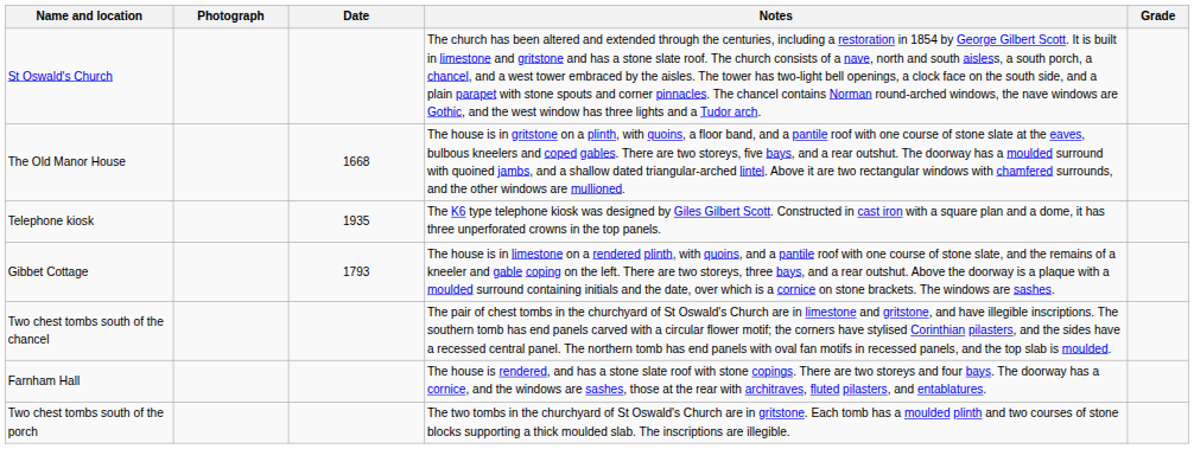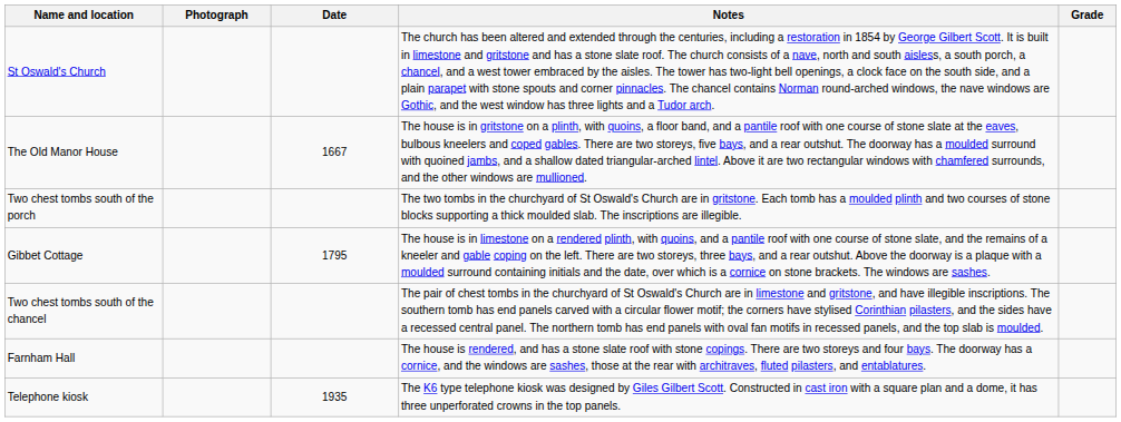 <table class="wikitable sortable plainrowheaders" style="width:100%; border:0px; text-align:left; line-height:150%">
 <tr>
 <th scope="col"  style="width:150px">Name and location</th>
 <th scope="col"  style="width:100px" class="unsortable">Photograph</th>
 <th scope="col"  style="width:120px">Date</th>
 <th scope="col"  style="width:650px" class="unsortable">Notes</th>
 <th scope="col"  style="width:50px">Grade</th>
 </tr>
 <tr>
 <td><a href='#'>St Oswald's Church</a><br><small></small></td>
 <td></td>
 <td align="center"></td>
 <td>The church has been altered and extended through the centuries, including a <a href='#'>restoration</a> in 1854 by <a href='#'>George Gilbert Scott</a>.  It is built in <a href='#'>limestone</a> and <a href='#'>gritstone</a> and has a stone slate roof.  The church consists of a <a href='#'>nave</a>, north and south <a href='#'>aisles</a>s, a south porch, a <a href='#'>chancel</a>, and a west tower embraced by the aisles.  The tower has two-light bell openings, a clock face on the south side, and a plain <a href='#'>parapet</a> with stone spouts and corner <a href='#'>pinnacles</a>.  The chancel contains <a href='#'>Norman</a> round-arched windows, the nave windows are <a href='#'>Gothic</a>, and the west window has three lights and a <a href='#'>Tudor arch</a>.</td>
 <td align="center" ></td>
 </tr>
 <tr>
 <td>The Old Manor House<br><small></small></td>
 <td></td>
-<td align="center">1668</td>
+<td align="center">1667</td>
 <td>The house is in <a href='#'>gritstone</a> on a <a href='#'>plinth</a>, with <a href='#'>quoins</a>, a floor band, and a <a href='#'>pantile</a> roof with one course of stone slate at the <a href='#'>eaves</a>, bulbous kneelers and <a href='#'>coped</a> <a href='#'>gables</a>.  There are two storeys, five <a href='#'>bays</a>, and a rear outshut.  The doorway has a <a href='#'>moulded</a> surround with quoined <a href='#'>jambs</a>, and a shallow dated triangular-arched <a href='#'>lintel</a>.  Above it are two rectangular windows with <a href='#'>chamfered</a> surrounds, and the other windows are <a href='#'>mullioned</a>.</td>
 <td align="center" ></td>
 </tr>
 <tr>
-<td>Telephone kiosk<br><small></small></td>
+<td>Two chest tombs south of the porch<br><small></small></td>
 <td></td>
-<td align="center">1935</td>
-<td>The <a href='#'>K6</a> type telephone kiosk was designed by <a href='#'>Giles Gilbert Scott</a>.  Constructed in <a href='#'>cast iron</a> with a square plan and a dome, it has three unperforated crowns in the top panels.</td>
+<td align="center"></td>
+<td>The two tombs in the churchyard of St Oswald's Church are in <a href='#'>gritstone</a>.  Each tomb has a <a href='#'>moulded</a> <a href='#'>plinth</a> and two courses of stone blocks supporting a thick moulded slab.  The inscriptions are illegible.</td>
 <td align="center" ></td>
 </tr>
 <tr>
 <td>Gibbet Cottage<br><small></small></td>
 <td></td>
-<td align="center">1793</td>
+<td align="center">1795</td>
 <td>The house is in <a href='#'>limestone</a> on a <a href='#'>rendered</a> <a href='#'>plinth</a>, with <a href='#'>quoins</a>, and a <a href='#'>pantile</a> roof with one course of stone slate, and the remains of a kneeler and <a href='#'>gable</a> <a href='#'>coping</a> on the left.  There are two storeys, three <a href='#'>bays</a>, and a rear outshut.  Above the doorway is a plaque with a <a href='#'>moulded</a> surround containing initials and the date, over which is a <a href='#'>cornice</a> on stone brackets.  The windows are <a href='#'>sashes</a>.</td>
 <td align="center" ></td>
 </tr>
 <tr>
 <td>Two chest tombs south of the chancel<br><small></small></td>
 <td></td>
 <td align="center"></td>
 <td>The pair of chest tombs in the churchyard of St Oswald's Church are in <a href='#'>limestone</a> and <a href='#'>gritstone</a>, and have illegible inscriptions.  The southern tomb has end panels carved with a circular flower motif; the corners have stylised <a href='#'>Corinthian</a> <a href='#'>pilasters</a>, and the sides have a recessed central panel. The northern tomb has end panels with oval fan motifs in recessed panels, and the top slab is <a href='#'>moulded</a>.</td>
 <td align="center" ></td>
 </tr>
 <tr>
 <td>Farnham Hall<br><small></small></td>
 <td></td>
 <td align="center"></td>
 <td>The house is <a href='#'>rendered</a>, and has a stone slate roof with stone <a href='#'>copings</a>.  There are two storeys and four <a href='#'>bays</a>.  The doorway has a <a href='#'>cornice</a>, and the windows are <a href='#'>sashes</a>, those at the rear with <a href='#'>architraves</a>, <a href='#'>fluted</a> <a href='#'>pilasters</a>, and <a href='#'>entablatures</a>.</td>
 <td align="center" ></td>
 </tr>
 <tr>
-<td>Two chest tombs south of the porch<br><small></small></td>
+<td>Telephone kiosk<br><small></small></td>
 <td></td>
-<td align="center"></td>
-<td>The two tombs in the churchyard of St Oswald's Church are in <a href='#'>gritstone</a>.  Each tomb has a <a href='#'>moulded</a> <a href='#'>plinth</a> and two courses of stone blocks supporting a thick moulded slab.  The inscriptions are illegible.</td>
+<td align="center">1935</td>
+<td>The <a href='#'>K6</a> type telephone kiosk was designed by <a href='#'>Giles Gilbert Scott</a>.  Constructed in <a href='#'>cast iron</a> with a square plan and a dome, it has three unperforated crowns in the top panels.</td>
 <td align="center" ></td>
 </tr>
 <tr>
 </tr>
 </table>
